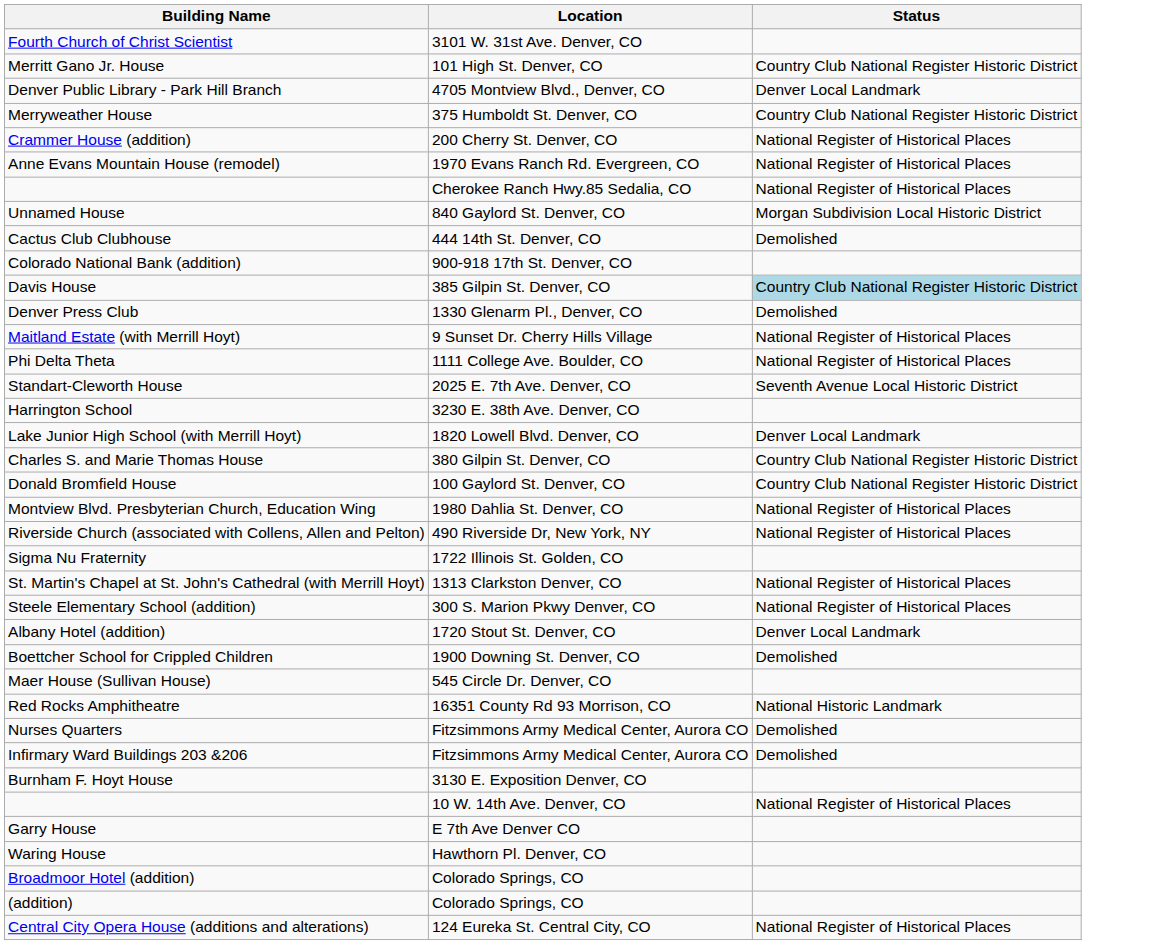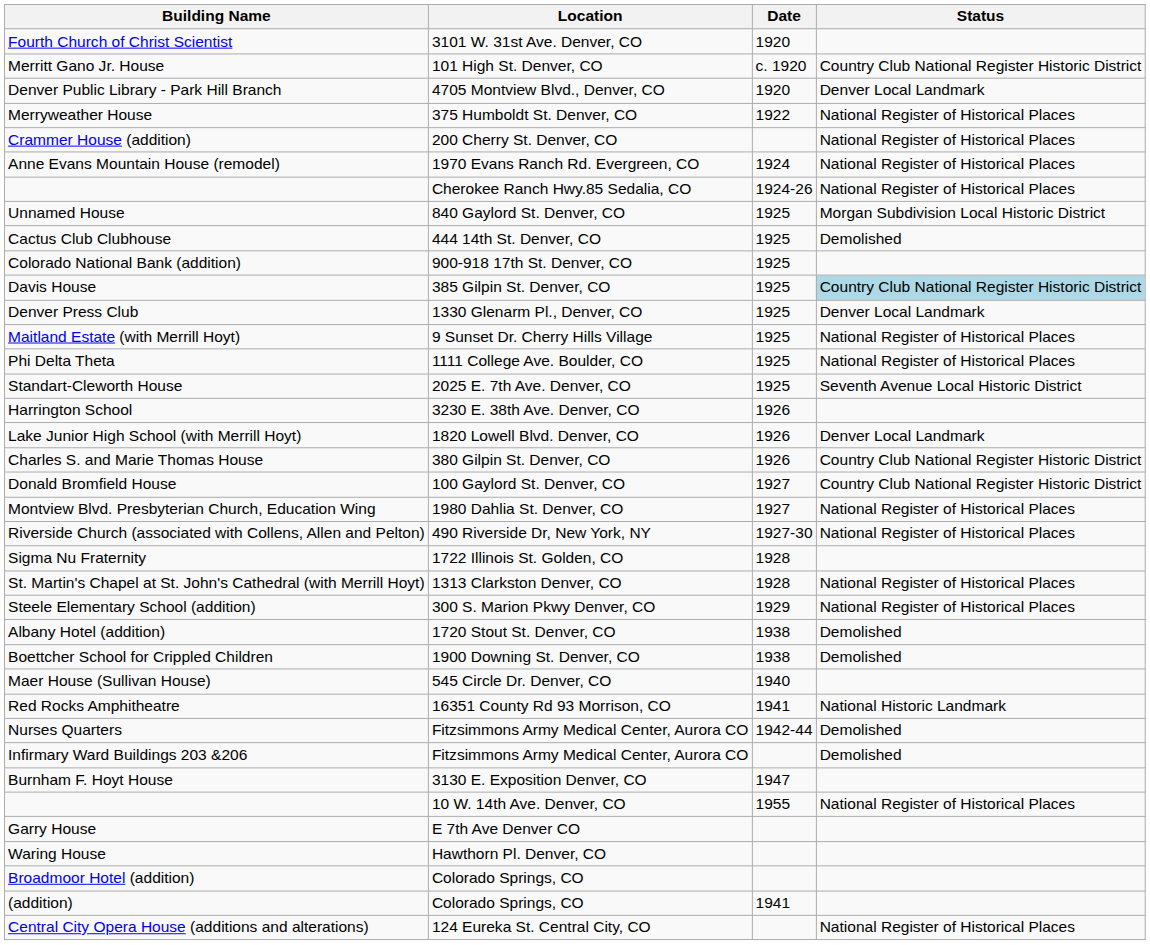 <table class="wikitable">
 <tr>
 <th>Building Name</th>
 <th>Location</th>
+<th>Date</th>
 <th>Status</th>
 </tr>
 <tr>
 <td><a href='#'>Fourth Church of Christ Scientist</a></td>
 <td>3101 W. 31st Ave. Denver, CO</td>
+<td>1920</td>
 <td></td>
 </tr>
 <tr>
 <td>Merritt Gano Jr. House</td>
 <td>101 High St. Denver, CO</td>
+<td>c. 1920</td>
 <td>Country Club National Register Historic District</td>
 </tr>
 <tr>
 <td>Denver Public Library -  Park Hill Branch</td>
 <td>4705 Montview Blvd., Denver, CO</td>
+<td>1920</td>
 <td>Denver Local Landmark</td>
 </tr>
 <tr>
 <td>Merryweather House</td>
 <td>375 Humboldt St. Denver, CO</td>
-<td>Country Club National Register Historic District</td>
+<td>1922</td>
+<td>National Register of Historical Places</td>
 </tr>
 <tr>
 <td><a href='#'>Crammer House</a> (addition)</td>
 <td>200 Cherry St. Denver, CO</td>
+<td></td>
 <td>National Register of Historical Places</td>
 </tr>
 <tr>
 <td>Anne Evans Mountain House (remodel)</td>
 <td>1970 Evans Ranch Rd. Evergreen, CO</td>
+<td>1924</td>
 <td>National Register of Historical Places</td>
 </tr>
 <tr>
 <td></td>
 <td>Cherokee Ranch Hwy.85 Sedalia, CO</td>
+<td>1924-26</td>
 <td>National Register of Historical Places</td>
 </tr>
 <tr>
 <td>Unnamed House</td>
 <td>840 Gaylord St. Denver, CO</td>
+<td>1925</td>
 <td>Morgan Subdivision Local Historic District</td>
 </tr>
 <tr>
 <td>Cactus Club Clubhouse</td>
 <td>444 14th St. Denver, CO</td>
+<td>1925</td>
 <td>Demolished</td>
 </tr>
 <tr>
 <td>Colorado National Bank (addition)</td>
 <td>900-918 17th St. Denver, CO</td>
+<td>1925</td>
 <td></td>
 </tr>
 <tr>
 <td>Davis House</td>
 <td>385 Gilpin St. Denver, CO</td>
+<td>1925</td>
 <td style="background: lightblue;">Country Club National Register Historic District</td>
 </tr>
 <tr>
 <td>Denver Press Club</td>
 <td>1330 Glenarm Pl., Denver, CO</td>
-<td>Demolished</td>
+<td>1925</td>
+<td>Denver Local Landmark</td>
 </tr>
 <tr>
 <td><a href='#'>Maitland Estate</a> (with Merrill Hoyt)</td>
 <td>9 Sunset Dr. Cherry Hills Village</td>
+<td>1925</td>
 <td>National Register of Historical Places</td>
 </tr>
 <tr>
 <td>Phi Delta Theta</td>
 <td>1111 College Ave. Boulder, CO</td>
+<td>1925</td>
 <td>National Register of Historical Places</td>
 </tr>
 <tr>
 <td>Standart-Cleworth House</td>
 <td>2025 E. 7th Ave. Denver, CO</td>
+<td>1925</td>
 <td>Seventh Avenue Local Historic District</td>
 </tr>
 <tr>
 <td>Harrington School</td>
 <td>3230 E. 38th Ave. Denver, CO</td>
+<td>1926</td>
 <td></td>
 </tr>
 <tr>
 <td>Lake Junior High School (with Merrill Hoyt)</td>
 <td>1820 Lowell Blvd. Denver, CO</td>
+<td>1926</td>
 <td>Denver Local Landmark</td>
 </tr>
 <tr>
 <td>Charles S. and Marie Thomas House</td>
 <td>380 Gilpin St. Denver, CO</td>
+<td>1926</td>
 <td>Country Club National Register Historic District</td>
 </tr>
 <tr>
 <td>Donald Bromfield House</td>
 <td>100 Gaylord St. Denver, CO</td>
+<td>1927</td>
 <td>Country Club National Register Historic District</td>
 </tr>
 <tr>
 <td>Montview Blvd. Presbyterian Church, Education Wing</td>
 <td>1980 Dahlia St. Denver, CO</td>
+<td>1927</td>
 <td>National Register of Historical Places</td>
 </tr>
 <tr>
 <td>Riverside Church (associated with Collens, Allen and Pelton)</td>
 <td>490 Riverside Dr, New York, NY</td>
+<td>1927-30</td>
 <td>National Register of Historical Places</td>
 </tr>
 <tr>
 <td>Sigma Nu Fraternity</td>
 <td>1722 Illinois St. Golden, CO</td>
+<td>1928</td>
 <td></td>
 </tr>
 <tr>
 <td>St. Martin's Chapel at St. John's Cathedral (with Merrill Hoyt)</td>
 <td>1313 Clarkston Denver, CO</td>
+<td>1928</td>
 <td>National Register of Historical Places</td>
 </tr>
 <tr>
 <td>Steele Elementary School (addition)</td>
 <td>300 S. Marion Pkwy Denver, CO</td>
+<td>1929</td>
 <td>National Register of Historical Places</td>
 </tr>
 <tr>
 <td>Albany Hotel (addition)</td>
 <td>1720 Stout St. Denver, CO</td>
-<td>Denver Local Landmark</td>
+<td>1938</td>
+<td>Demolished</td>
 </tr>
 <tr>
 <td>Boettcher School for Crippled Children</td>
 <td>1900 Downing St. Denver, CO</td>
+<td>1938</td>
 <td>Demolished</td>
 </tr>
 <tr>
 <td>Maer House (Sullivan House)</td>
 <td>545 Circle Dr. Denver, CO</td>
+<td>1940</td>
 <td></td>
 </tr>
 <tr>
 <td>Red Rocks Amphitheatre</td>
 <td>16351 County Rd 93 Morrison, CO</td>
+<td>1941</td>
 <td>National Historic Landmark</td>
 </tr>
 <tr>
 <td>Nurses Quarters</td>
 <td>Fitzsimmons Army Medical Center, Aurora CO</td>
+<td>1942-44</td>
 <td>Demolished</td>
 </tr>
 <tr>
 <td>Infirmary Ward Buildings 203 &206</td>
 <td>Fitzsimmons Army Medical Center, Aurora CO</td>
+<td></td>
 <td>Demolished</td>
 </tr>
 <tr>
 <td>Burnham F. Hoyt House</td>
 <td>3130 E. Exposition Denver, CO</td>
+<td>1947</td>
 <td></td>
 </tr>
 <tr>
 <td></td>
 <td>10 W. 14th Ave. Denver, CO</td>
+<td>1955</td>
 <td>National Register of Historical Places</td>
 </tr>
 <tr>
 <td>Garry House</td>
 <td>E 7th Ave Denver CO</td>
 <td></td>
+<td></td>
 </tr>
 <tr>
 <td>Waring House</td>
 <td>Hawthorn Pl. Denver, CO</td>
+<td></td>
 <td></td>
 </tr>
 <tr>
 <td><a href='#'>Broadmoor Hotel</a> (addition)</td>
 <td>Colorado Springs, CO</td>
 <td></td>
+<td></td>
 </tr>
 <tr>
 <td> (addition)</td>
 <td>Colorado Springs, CO</td>
+<td>1941</td>
 <td></td>
 </tr>
 <tr>
 <td><a href='#'>Central City Opera House</a> (additions and alterations)</td>
 <td>124 Eureka St. Central City, CO</td>
+<td></td>
 <td>National Register of Historical Places</td>
 </tr>
 </table>
